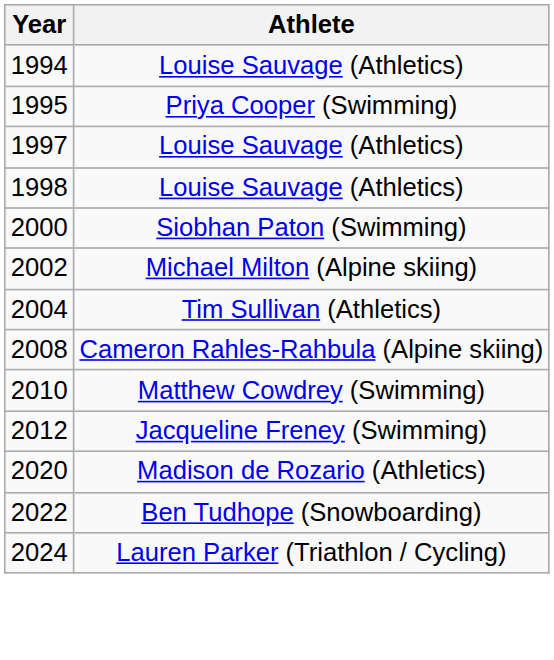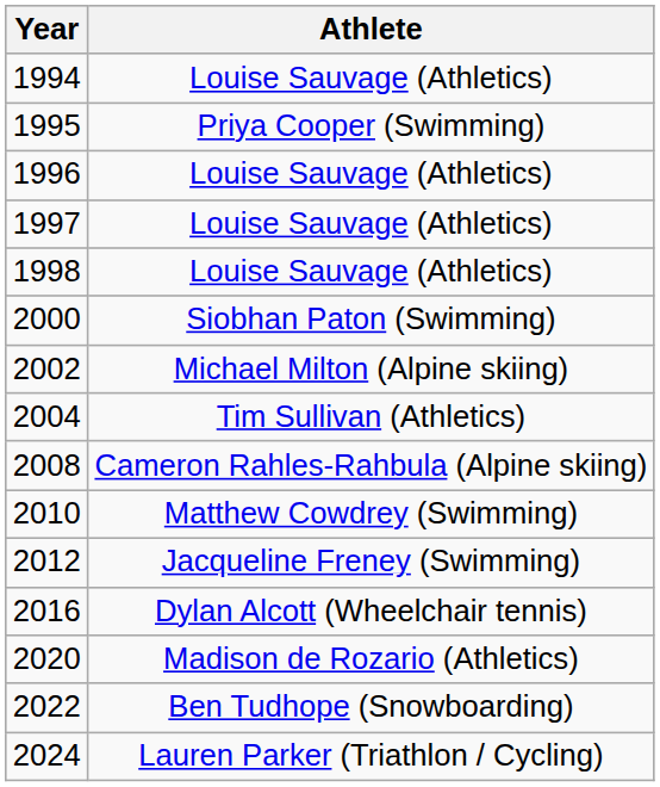 <table class="wikitable" style="text-align:center">
 <tr>
 <th>Year</th>
 <th>Athlete</th>
 </tr>
 <tr align="center">
 <td>1994</td>
 <td><a href='#'>Louise Sauvage</a> (Athletics)</td>
 </tr>
 <tr align="center">
 <td>1995</td>
 <td><a href='#'>Priya Cooper</a> (Swimming)</td>
+</tr>
+<tr align="center">
+<td>1996</td>
+<td><a href='#'>Louise Sauvage</a> (Athletics)</td>
 </tr>
 <tr align="center">
 <td>1997</td>
 <td><a href='#'>Louise Sauvage</a> (Athletics)</td>
 </tr>
 <tr align="center">
 <td>1998</td>
 <td><a href='#'>Louise Sauvage</a> (Athletics)</td>
 </tr>
 <tr align="center">
 <td>2000</td>
 <td><a href='#'>Siobhan Paton</a> (Swimming)</td>
 </tr>
 <tr align="center">
 <td>2002</td>
 <td><a href='#'>Michael Milton</a> (Alpine skiing)</td>
 </tr>
 <tr align="center">
 <td>2004</td>
 <td><a href='#'>Tim Sullivan</a> (Athletics)</td>
 </tr>
 <tr align="center">
 <td>2008</td>
 <td><a href='#'>Cameron Rahles-Rahbula</a> (Alpine skiing)</td>
 </tr>
 <tr align="center">
 <td>2010</td>
 <td><a href='#'>Matthew Cowdrey</a> (Swimming)</td>
 </tr>
 <tr align="center">
 <td>2012</td>
 <td><a href='#'>Jacqueline Freney</a> (Swimming)</td>
 </tr>
+<tr align="center">
+<td>2016</td>
+<td><a href='#'>Dylan Alcott</a> (Wheelchair tennis) </td>
+</tr>
 <tr>
 <td>2020</td>
 <td><a href='#'>Madison de Rozario</a> (Athletics)</td>
 </tr>
 <tr>
 <td>2022</td>
 <td><a href='#'>Ben Tudhope</a> (Snowboarding) </td>
 </tr>
 <tr>
 <td>2024</td>
 <td><a href='#'>Lauren Parker</a> (Triathlon / Cycling) </td>
 </tr>
 </table>
